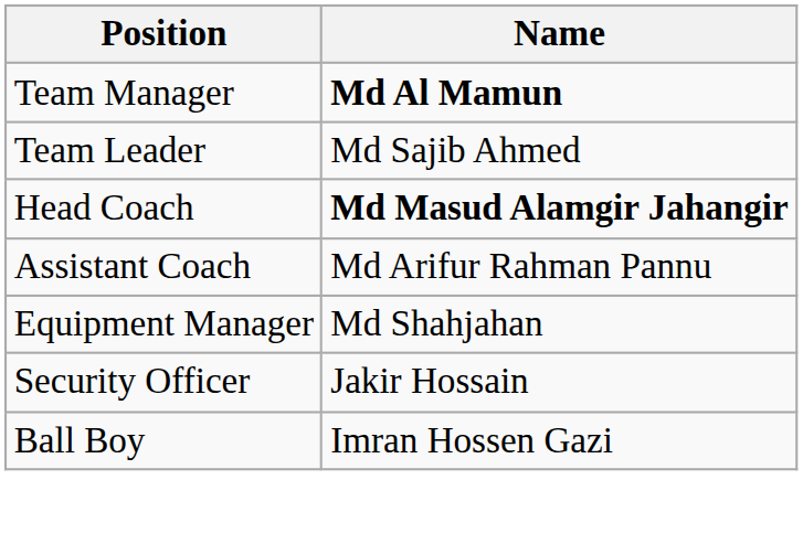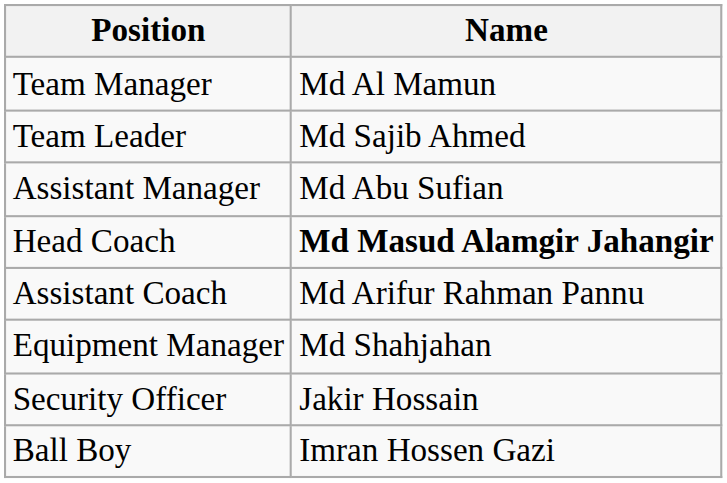 <table class="wikitable">
 <tr>
 <th>Position</th>
 <th>Name</th>
 </tr>
 <tr>
 <td>Team Manager</td>
-<td><strong> Md Al Mamun</strong></td>
+<td> Md Al Mamun</td>
 </tr>
 <tr>
 <td>Team Leader</td>
 <td> Md Sajib Ahmed</td>
+</tr>
+<tr>
+<td>Assistant Manager</td>
+<td> Md Abu Sufian</td>
 </tr>
 <tr>
 <td>Head Coach</td>
 <td><strong> Md Masud Alamgir Jahangir</strong></td>
 </tr>
 <tr>
 <td>Assistant Coach</td>
 <td> Md Arifur Rahman Pannu</td>
 </tr>
 <tr>
 <td>Equipment Manager</td>
 <td> Md Shahjahan</td>
 </tr>
 <tr>
 <td>Security Officer</td>
 <td> Jakir Hossain</td>
 </tr>
 <tr>
 <td>Ball Boy</td>
 <td> Imran Hossen Gazi</td>
 </tr>
 </table>
